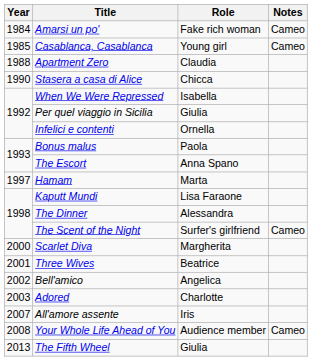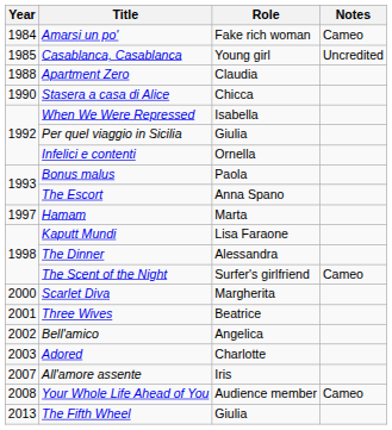 <table class="wikitable plainrowheaders sortable">
 <tr>
 <th scope="col">Year</th>
 <th scope="col">Title</th>
 <th scope="col">Role</th>
 <th scope="col" class="unsortable">Notes</th>
 </tr>
 <tr>
 <td>1984</td>
 <td><em><a href='#'>Amarsi un po'</a></em></td>
 <td>Fake rich woman</td>
 <td>Cameo</td>
 </tr>
 <tr>
 <td>1985</td>
 <td><em><a href='#'>Casablanca, Casablanca</a></em></td>
 <td>Young girl</td>
-<td>Cameo</td>
+<td>Uncredited</td>
 </tr>
 <tr>
 <td>1988</td>
 <td><em><a href='#'>Apartment Zero</a></em></td>
 <td>Claudia</td>
 <td></td>
 </tr>
 <tr>
 <td>1990</td>
 <td><em><a href='#'>Stasera a casa di Alice</a></em></td>
 <td>Chicca</td>
 <td></td>
 </tr>
 <tr>
 <td rowspan="3">1992</td>
 <td><em><a href='#'>When We Were Repressed</a></em></td>
 <td>Isabella</td>
 <td></td>
 </tr>
 <tr>
 <td><em>Per quel viaggio in Sicilia</em></td>
 <td>Giulia</td>
 <td></td>
 </tr>
 <tr>
 <td><em><a href='#'>Infelici e contenti</a></em></td>
 <td>Ornella</td>
 <td></td>
 </tr>
 <tr>
 <td rowspan="2">1993</td>
 <td><em><a href='#'>Bonus malus</a></em></td>
 <td>Paola</td>
 <td></td>
 </tr>
 <tr>
 <td><em><a href='#'>The Escort</a></em></td>
 <td>Anna Spano</td>
 <td></td>
 </tr>
 <tr>
 <td>1997</td>
 <td><em><a href='#'>Hamam</a></em></td>
 <td>Marta</td>
 <td></td>
 </tr>
 <tr>
 <td rowspan="3">1998</td>
 <td><em><a href='#'>Kaputt Mundi</a></em></td>
 <td>Lisa Faraone</td>
 <td></td>
 </tr>
 <tr>
 <td><em><a href='#'>The Dinner</a></em></td>
 <td>Alessandra</td>
 <td></td>
 </tr>
 <tr>
 <td><em><a href='#'>The Scent of the Night</a></em></td>
 <td>Surfer's girlfriend</td>
 <td>Cameo</td>
 </tr>
 <tr>
 <td>2000</td>
 <td><em><a href='#'>Scarlet Diva</a></em></td>
 <td>Margherita</td>
 <td></td>
 </tr>
 <tr>
 <td>2001</td>
 <td><em><a href='#'>Three Wives</a></em></td>
 <td>Beatrice</td>
 <td></td>
 </tr>
 <tr>
 <td>2002</td>
 <td><em>Bell'amico</em></td>
 <td>Angelica</td>
 <td></td>
 </tr>
 <tr>
 <td>2003</td>
 <td><em><a href='#'>Adored</a></em></td>
 <td>Charlotte</td>
 <td></td>
 </tr>
 <tr>
 <td>2007</td>
 <td><em>All'amore assente</em></td>
 <td>Iris</td>
 <td></td>
 </tr>
 <tr>
 <td>2008</td>
 <td><em><a href='#'>Your Whole Life Ahead of You</a></em></td>
 <td>Audience member</td>
 <td>Cameo</td>
 </tr>
 <tr>
 <td>2013</td>
 <td><em><a href='#'>The Fifth Wheel</a></em></td>
 <td>Giulia</td>
 <td></td>
 </tr>
 </table>
